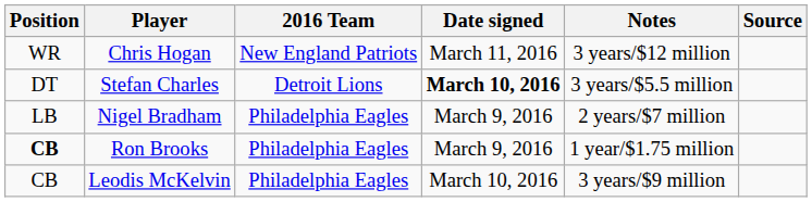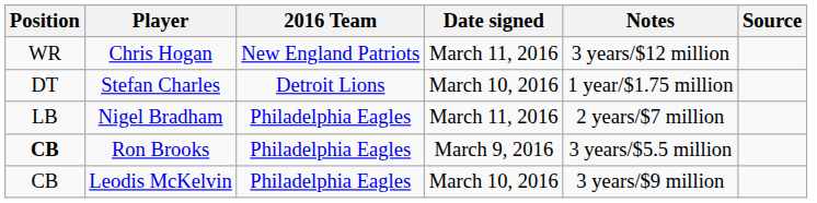 <table class="wikitable sortable" style="font-size: 100%; text-align: center;">
 <tr>
 <th>Position</th>
 <th>Player</th>
 <th>2016 Team</th>
 <th>Date signed</th>
 <th class="unsortable">Notes</th>
 <th>Source</th>
 </tr>
 <tr>
 <td>WR</td>
 <td><a href='#'>Chris Hogan</a></td>
 <td><a href='#'>New England Patriots</a></td>
 <td>March 11, 2016</td>
 <td>3 years/$12 million</td>
 <td></td>
 </tr>
 <tr>
 <td>DT</td>
 <td><a href='#'>Stefan Charles</a></td>
 <td><a href='#'>Detroit Lions</a></td>
-<td><strong>March 10, 2016</strong></td>
-<td>3 years/$5.5 million</td>
+<td>March 10, 2016</td>
+<td>1 year/$1.75 million</td>
 <td></td>
 </tr>
 <tr>
 <td>LB</td>
 <td><a href='#'>Nigel Bradham</a></td>
 <td><a href='#'>Philadelphia Eagles</a></td>
-<td>March 9, 2016</td>
+<td>March 11, 2016</td>
 <td>2 years/$7 million</td>
 <td></td>
 </tr>
 <tr>
 <td><strong>CB</strong></td>
 <td><a href='#'>Ron Brooks</a></td>
 <td><a href='#'>Philadelphia Eagles</a></td>
 <td>March 9, 2016</td>
-<td>1 year/$1.75 million</td>
+<td>3 years/$5.5 million</td>
 <td></td>
 </tr>
 <tr>
 <td>CB</td>
 <td><a href='#'>Leodis McKelvin</a></td>
 <td><a href='#'>Philadelphia Eagles</a></td>
 <td>March 10, 2016</td>
 <td>3 years/$9 million</td>
 </tr>
 </table>
